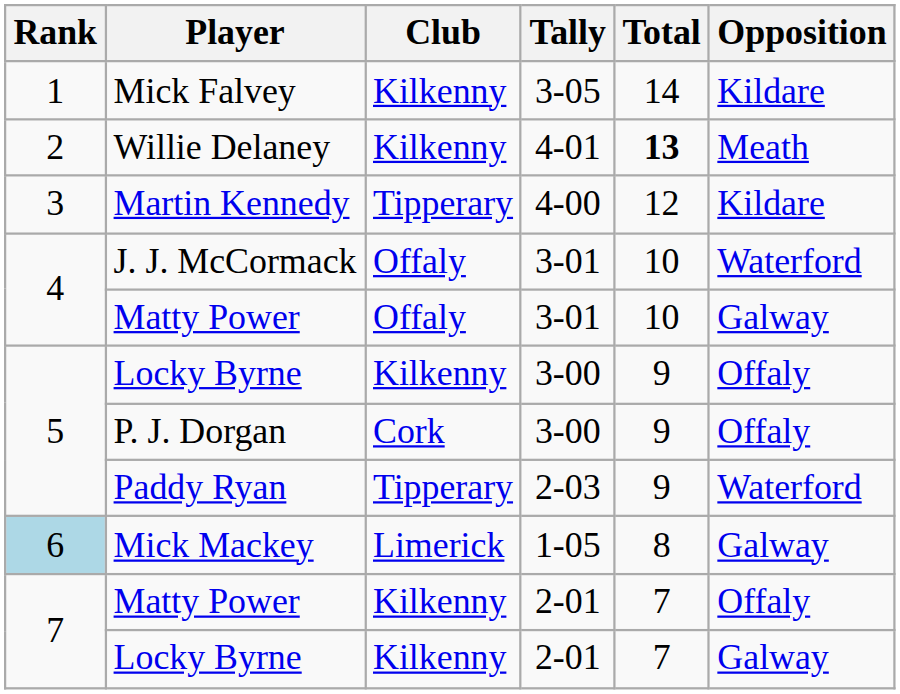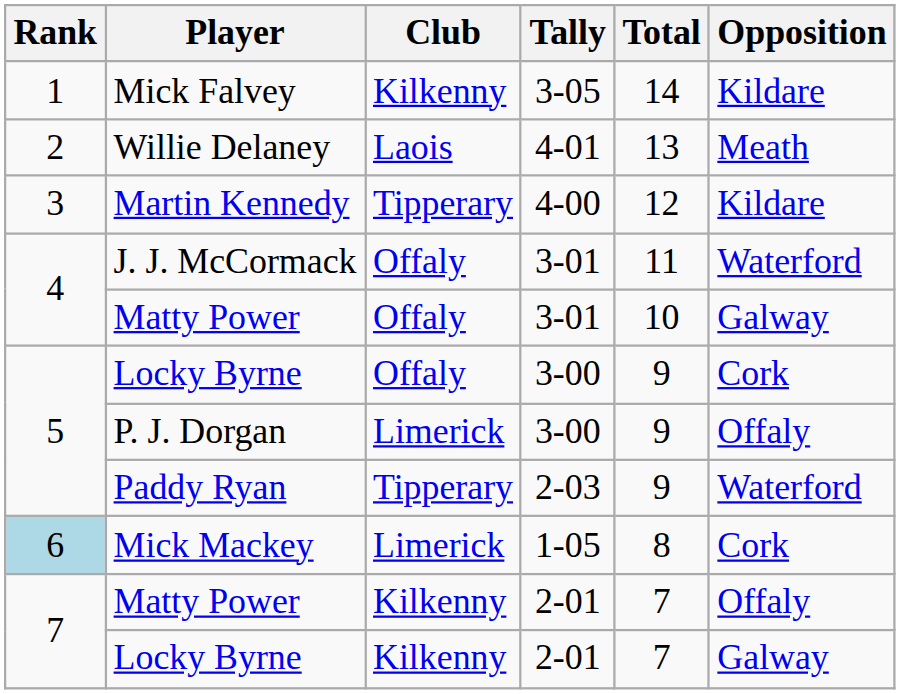 <table class="wikitable">
 <tr>
 <th>Rank</th>
 <th>Player</th>
 <th>Club</th>
 <th>Tally</th>
 <th>Total</th>
 <th>Opposition</th>
 </tr>
 <tr>
 <td rowspan="1" style="text-align:center;">1</td>
 <td>Mick Falvey</td>
 <td><a href='#'>Kilkenny</a></td>
 <td align=center>3-05</td>
 <td align=center>14</td>
 <td><a href='#'>Kildare</a></td>
 </tr>
 <tr>
 <td rowspan="1" style="text-align:center;">2</td>
 <td>Willie Delaney</td>
-<td><a href='#'>Kilkenny</a></td>
+<td><a href='#'>Laois</a></td>
 <td align=center>4-01</td>
-<td align=center><strong>13</strong></td>
+<td align=center>13</td>
 <td><a href='#'>Meath</a></td>
 </tr>
 <tr>
 <td rowspan="1" style="text-align:center;">3</td>
 <td><a href='#'>Martin Kennedy</a></td>
 <td><a href='#'>Tipperary</a></td>
 <td align=center>4-00</td>
 <td align=center>12</td>
 <td><a href='#'>Kildare</a></td>
 </tr>
 <tr>
 <td rowspan="2" style="text-align:center;">4</td>
 <td>J. J. McCormack</td>
 <td><a href='#'>Offaly</a></td>
 <td align=center>3-01</td>
-<td align=center>10</td>
+<td align=center>11</td>
 <td><a href='#'>Waterford</a></td>
 </tr>
 <tr>
 <td><a href='#'>Matty Power</a></td>
 <td><a href='#'>Offaly</a></td>
 <td align=center>3-01</td>
 <td align=center>10</td>
 <td><a href='#'>Galway</a></td>
 </tr>
 <tr>
 <td rowspan="3" style="text-align:center;">5</td>
 <td><a href='#'>Locky Byrne</a></td>
-<td><a href='#'>Kilkenny</a></td>
+<td><a href='#'>Offaly</a></td>
 <td align=center>3-00</td>
 <td align=center>9</td>
-<td><a href='#'>Offaly</a></td>
+<td><a href='#'>Cork</a></td>
 </tr>
 <tr>
 <td>P. J. Dorgan</td>
-<td><a href='#'>Cork</a></td>
+<td><a href='#'>Limerick</a></td>
 <td align=center>3-00</td>
 <td align=center>9</td>
 <td><a href='#'>Offaly</a></td>
 </tr>
 <tr>
 <td><a href='#'>Paddy Ryan</a></td>
 <td><a href='#'>Tipperary</a></td>
 <td align=center>2-03</td>
 <td align=center>9</td>
 <td><a href='#'>Waterford</a></td>
 </tr>
 <tr>
 <td rowspan="1" style="background: lightblue; text-align:center;">6</td>
 <td><a href='#'>Mick Mackey</a></td>
 <td><a href='#'>Limerick</a></td>
 <td align=center>1-05</td>
 <td align=center>8</td>
-<td><a href='#'>Galway</a></td>
+<td><a href='#'>Cork</a></td>
 </tr>
 <tr>
 <td rowspan="2" style="text-align:center;">7</td>
 <td><a href='#'>Matty Power</a></td>
 <td><a href='#'>Kilkenny</a></td>
 <td align=center>2-01</td>
 <td align=center>7</td>
 <td><a href='#'>Offaly</a></td>
 </tr>
 <tr>
 <td><a href='#'>Locky Byrne</a></td>
 <td><a href='#'>Kilkenny</a></td>
 <td align=center>2-01</td>
 <td align=center>7</td>
 <td><a href='#'>Galway</a></td>
 </tr>
 </table>
